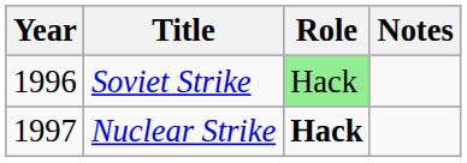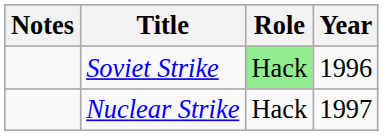 <table class="wikitable">
 <tr>
-<th>Year</th>
+<th>Notes</th>
 <th>Title</th>
 <th>Role</th>
-<th>Notes</th>
+<th>Year</th>
 </tr>
 <tr>
-<td>1996</td>
+<td></td>
 <td><em><a href='#'>Soviet Strike</a></em></td>
 <td style="background: lightgreen;">Hack</td>
-<td></td>
+<td>1996</td>
 </tr>
 <tr>
+<td></td>
+<td><em><a href='#'>Nuclear Strike</a></em></td>
+<td>Hack</td>
 <td>1997</td>
-<td><em><a href='#'>Nuclear Strike</a></em></td>
-<td><strong>Hack</strong></td>
-<td></td>
 </tr>
 </table>
